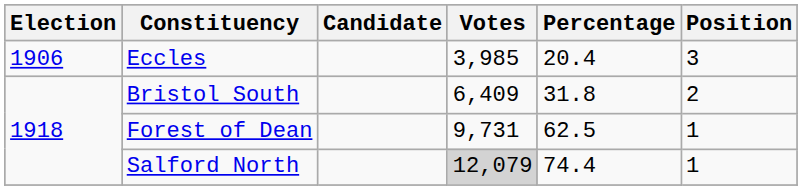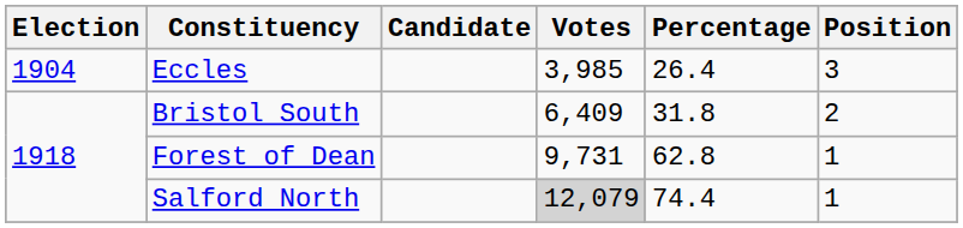 <table class="wikitable sortable">
 <tr>
 <th>Election</th>
 <th>Constituency</th>
 <th>Candidate</th>
 <th>Votes</th>
 <th>Percentage</th>
 <th>Position</th>
 </tr>
 <tr>
-<td><a href='#'>1906</a></td>
+<td><a href='#'>1904</a></td>
 <td><a href='#'>Eccles</a></td>
 <td></td>
 <td>3,985</td>
-<td>20.4</td>
+<td>26.4</td>
 <td>3</td>
 </tr>
 <tr>
 <td rowspan=4><a href='#'>1918</a></td>
 <td><a href='#'>Bristol South</a></td>
 <td></td>
 <td>6,409</td>
 <td>31.8</td>
 <td>2</td>
 </tr>
 <tr>
 <td><a href='#'>Forest of Dean</a></td>
 <td></td>
 <td>9,731</td>
-<td>62.5</td>
+<td>62.8</td>
 <td>1</td>
 </tr>
 <tr>
 <td><a href='#'>Salford North</a></td>
 <td></td>
 <td style="background: lightgrey;">12,079</td>
 <td>74.4</td>
 <td>1</td>
 </tr>
 </table>
